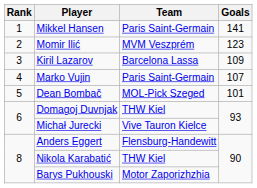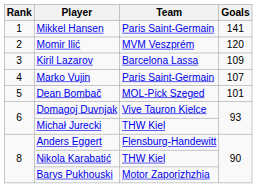 <table class="wikitable" style="text-align:center">
 <tr>
 <th>Rank</th>
 <th>Player</th>
 <th>Team</th>
 <th>Goals</th>
 </tr>
 <tr>
 <td>1</td>
 <td style="text-align:left"> <a href='#'>Mikkel Hansen</a></td>
 <td style="text-align:left"> <a href='#'>Paris Saint-Germain</a></td>
 <td>141</td>
 </tr>
 <tr>
 <td>2</td>
 <td style="text-align:left"> <a href='#'>Momir Ilić</a></td>
 <td style="text-align:left"> <a href='#'>MVM Veszprém</a></td>
-<td>123</td>
+<td>120</td>
 </tr>
 <tr>
 <td>3</td>
 <td style="text-align:left"> <a href='#'>Kiril Lazarov</a></td>
 <td style="text-align:left"> <a href='#'>Barcelona Lassa</a></td>
 <td>109</td>
 </tr>
 <tr>
 <td>4</td>
 <td style="text-align:left"> <a href='#'>Marko Vujin</a></td>
 <td style="text-align:left"> <a href='#'>Paris Saint-Germain</a></td>
 <td>107</td>
 </tr>
 <tr>
 <td>5</td>
 <td style="text-align:left"> <a href='#'>Dean Bombač</a></td>
 <td style="text-align:left"> <a href='#'>MOL-Pick Szeged</a></td>
 <td>101</td>
 </tr>
 <tr>
 <td rowspan=2>6</td>
 <td style="text-align:left"> <a href='#'>Domagoj Duvnjak</a></td>
-<td style="text-align:left"> <a href='#'>THW Kiel</a></td>
+<td style="text-align:left"> <a href='#'>Vive Tauron Kielce</a></td>
 <td rowspan=2>93</td>
 </tr>
 <tr>
 <td style="text-align:left"> <a href='#'>Michał Jurecki</a></td>
-<td style="text-align:left"> <a href='#'>Vive Tauron Kielce</a></td>
+<td style="text-align:left"> <a href='#'>THW Kiel</a></td>
 </tr>
 <tr>
 <td rowspan=3>8</td>
 <td style="text-align:left"> <a href='#'>Anders Eggert</a></td>
 <td style="text-align:left"> <a href='#'>Flensburg-Handewitt</a></td>
 <td rowspan=3>90</td>
 </tr>
 <tr>
 <td style="text-align:left"> <a href='#'>Nikola Karabatić</a></td>
 <td style="text-align:left"> <a href='#'>THW Kiel</a></td>
 </tr>
 <tr>
 <td style="text-align:left"> <a href='#'>Barys Pukhouski</a></td>
 <td style="text-align:left"> <a href='#'>Motor Zaporizhzhia</a></td>
 </tr>
 </table>
